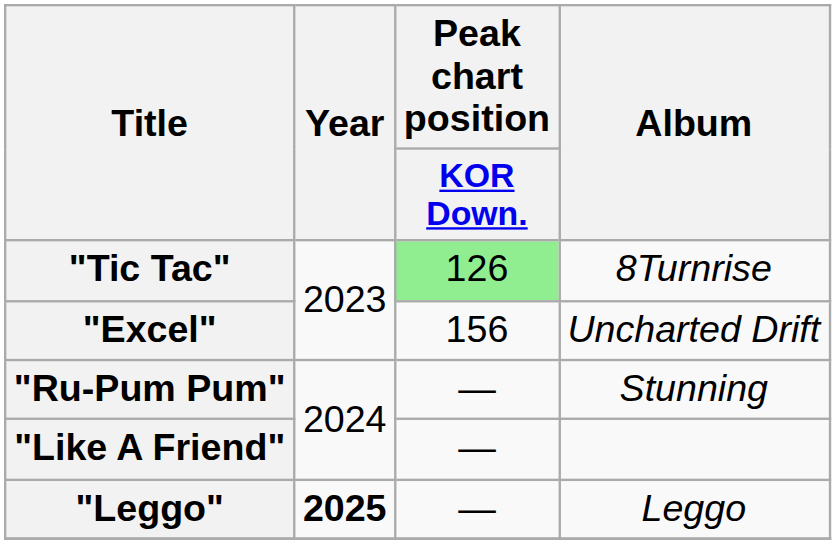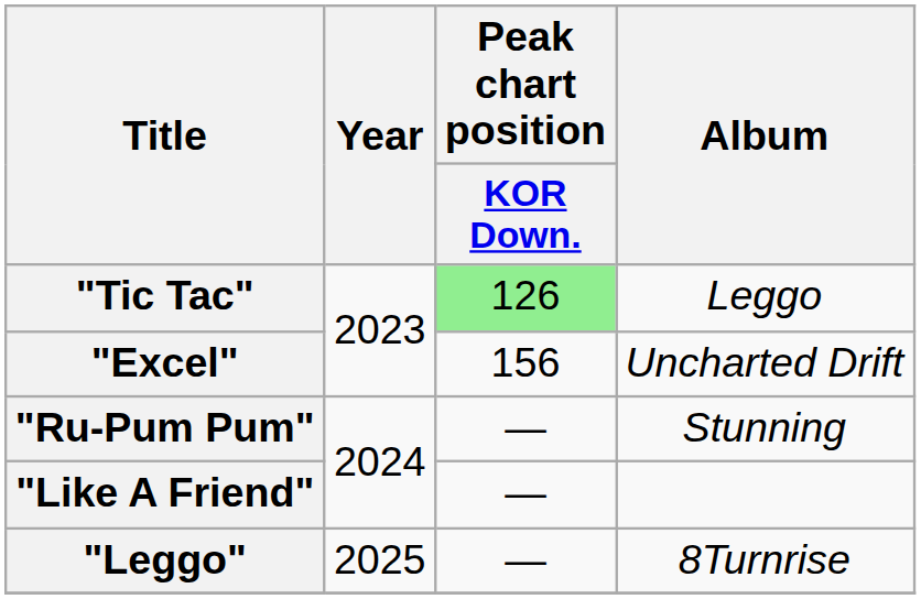 <table class="wikitable plainrowheaders" style="text-align:center;">
 <tr>
 <th scope="col" rowspan="2">Title</th>
 <th scope="col" rowspan="2">Year</th>
 <th colspan="1">Peak chart position</th>
 <th scope="col" rowspan="2">Album</th>
 </tr>
 <tr>
 <th scope="col" style="width:3em;font-size:90%"><a href='#'>KOR<br>Down.</a><br></th>
 </tr>
 <tr>
 <th scope="row">"Tic Tac"</th>
 <td rowspan="2">2023</td>
 <td style="background: lightgreen;">126</td>
-<td><em>8Turnrise</em></td>
+<td><em>Leggo</em></td>
 </tr>
 <tr>
 <th scope="row">"Excel"</th>
 <td>156</td>
 <td><em>Uncharted Drift</em></td>
 </tr>
 <tr>
 <th scope="row">"Ru-Pum Pum"</th>
 <td rowspan="2">2024</td>
 <td>—</td>
 <td><em>Stunning</em></td>
 </tr>
 <tr>
 <th scope="row">"Like A Friend"</th>
 <td>—</td>
 <td></td>
 </tr>
 <tr>
 <th scope="row">"Leggo"</th>
-<td><strong>2025</strong></td>
+<td>2025</td>
 <td>—</td>
-<td><em>Leggo</em></td>
+<td><em>8Turnrise</em></td>
 </tr>
 <tr>
 </tr>
 </table>
